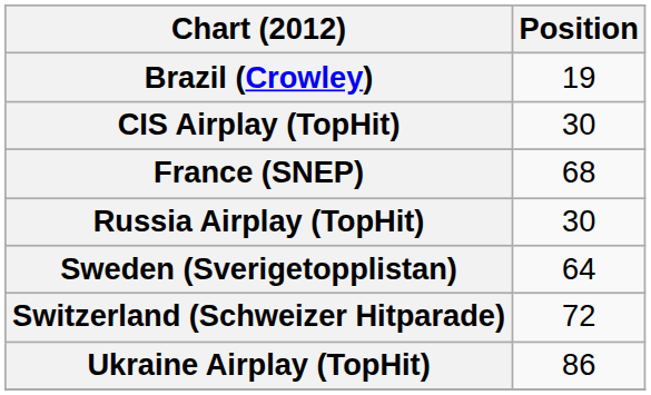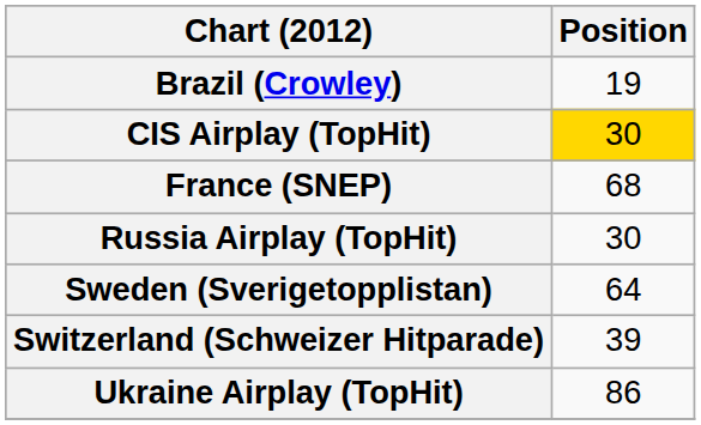 <table class="wikitable sortable plainrowheaders">
 <tr>
 <th scope="col">Chart (2012)</th>
 <th scope="col">Position</th>
 </tr>
 <tr>
 <th scope="row">Brazil (<a href='#'>Crowley</a>)</th>
 <td style="text-align:center;">19</td>
 </tr>
 <tr>
 <th scope="row">CIS Airplay (TopHit)</th>
-<td style="text-align:center;">30</td>
+<td style="background: gold; text-align:center;">30</td>
 </tr>
 <tr>
 <th scope="row">France (SNEP)</th>
 <td align="center">68</td>
 </tr>
 <tr>
 <th scope="row">Russia Airplay (TopHit)</th>
 <td style="text-align:center;">30</td>
 </tr>
 <tr>
 <th scope="row">Sweden (Sverigetopplistan)</th>
 <td style="text-align:center;">64</td>
 </tr>
 <tr>
 <th scope="row">Switzerland (Schweizer Hitparade)</th>
-<td align="center">72</td>
+<td align="center">39</td>
 </tr>
 <tr>
 <th scope="row">Ukraine Airplay (TopHit)</th>
 <td align="center">86</td>
 </tr>
 <tr>
 </tr>
 </table>
